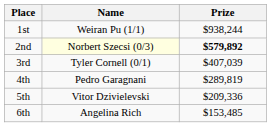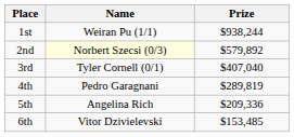 <table class="wikitable">
 <tr>
 <th width="50">Place</th>
 <th width="200">Name</th>
 <th width="125">Prize</th>
 </tr>
 <tr>
 <td align = "center">1st</td>
 <td align = "center"> Weiran Pu (1/1)</td>
 <td align = "center">$938,244</td>
 </tr>
 <tr>
 <td align = "center">2nd</td>
 <td align = "center" style="background: lightyellow;"> Norbert Szecsi (0/3)</td>
-<td align = "center"><strong>$579,892</strong></td>
+<td align = "center">$579,892</td>
 </tr>
 <tr>
 <td align = "center">3rd</td>
 <td align = "center"> Tyler Cornell (0/1)</td>
-<td align = "center">$407,039</td>
+<td align = "center">$407,040</td>
 </tr>
 <tr>
 <td align = "center">4th</td>
 <td align = "center"> Pedro Garagnani</td>
 <td align = "center">$289,819</td>
 </tr>
 <tr>
 <td align = "center">5th</td>
-<td align = "center"> Vitor Dzivielevski</td>
+<td align = "center"> Angelina Rich</td>
 <td align = "center">$209,336</td>
 </tr>
 <tr>
 <td align = "center">6th</td>
-<td align = "center"> Angelina Rich</td>
+<td align = "center"> Vitor Dzivielevski</td>
 <td align = "center">$153,485</td>
 </tr>
 </table>
